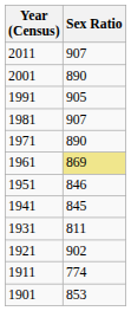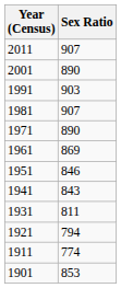 <table class = "wikitable sortable">
 <tr>
 <th>Year<br>(Census)</th>
 <th>Sex Ratio</th>
 </tr>
 <tr>
 <td>2011</td>
 <td>907</td>
 </tr>
 <tr>
 <td>2001</td>
 <td>890</td>
 </tr>
 <tr>
 <td>1991</td>
-<td>905</td>
+<td>903</td>
 </tr>
 <tr>
 <td>1981</td>
 <td>907</td>
 </tr>
 <tr>
 <td>1971</td>
 <td>890</td>
 </tr>
 <tr>
 <td>1961</td>
-<td style="background: khaki;">869</td>
+<td>869</td>
 </tr>
 <tr>
 <td>1951</td>
 <td>846</td>
 </tr>
 <tr>
 <td>1941</td>
-<td>845</td>
+<td>843</td>
 </tr>
 <tr>
 <td>1931</td>
 <td>811</td>
 </tr>
 <tr>
 <td>1921</td>
-<td>902</td>
+<td>794</td>
 </tr>
 <tr>
 <td>1911</td>
 <td>774</td>
 </tr>
 <tr>
 <td>1901</td>
 <td>853</td>
 </tr>
 </table>
